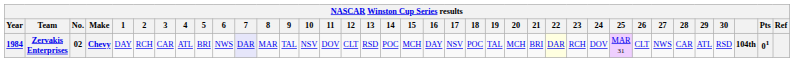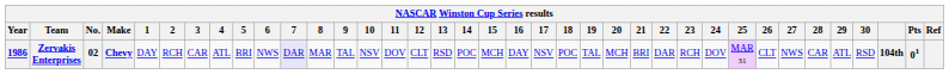 <table class="wikitable" style="text-align:center; font-size:75%">
 <tr>
 <th colspan=45><a href='#'>NASCAR</a> <a href='#'>Winston Cup Series</a> results</th>
 </tr>
 <tr>
 <th>Year</th>
 <th>Team</th>
 <th>No.</th>
 <th>Make</th>
 <th>1</th>
 <th>2</th>
 <th>3</th>
 <th>4</th>
 <th>5</th>
 <th>6</th>
 <th>7</th>
 <th>8</th>
 <th>9</th>
 <th>10</th>
 <th>11</th>
 <th>12</th>
 <th>13</th>
 <th>14</th>
 <th>15</th>
 <th>16</th>
 <th>17</th>
 <th>18</th>
 <th>19</th>
 <th>20</th>
 <th>21</th>
 <th>22</th>
 <th>23</th>
 <th>24</th>
 <th>25</th>
 <th>26</th>
 <th>27</th>
 <th>28</th>
 <th>29</th>
 <th>30</th>
 <th></th>
 <th>Pts</th>
 <th>Ref</th>
 </tr>
 <tr>
-<th><a href='#'>1984</a></th>
+<th><a href='#'>1986</a></th>
 <th><a href='#'>Zervakis Enterprises</a></th>
 <th>02</th>
 <th><a href='#'>Chevy</a></th>
 <td><a href='#'>DAY</a></td>
 <td><a href='#'>RCH</a></td>
 <td><a href='#'>CAR</a></td>
 <td><a href='#'>ATL</a></td>
 <td><a href='#'>BRI</a></td>
 <td><a href='#'>NWS</a></td>
 <td style="background: lavender;"><a href='#'>DAR</a></td>
 <td><a href='#'>MAR</a></td>
 <td><a href='#'>TAL</a></td>
 <td><a href='#'>NSV</a></td>
 <td><a href='#'>DOV</a></td>
 <td><a href='#'>CLT</a></td>
 <td><a href='#'>RSD</a></td>
 <td><a href='#'>POC</a></td>
 <td><a href='#'>MCH</a></td>
 <td><a href='#'>DAY</a></td>
 <td><a href='#'>NSV</a></td>
 <td><a href='#'>POC</a></td>
 <td><a href='#'>TAL</a></td>
 <td><a href='#'>MCH</a></td>
 <td><a href='#'>BRI</a></td>
-<td style="background: lightyellow;"><a href='#'>DAR</a></td>
+<td><a href='#'>DAR</a></td>
 <td><a href='#'>RCH</a></td>
 <td><a href='#'>DOV</a></td>
 <td style="background:#EFCFFF;"><a href='#'>MAR</a><br><small>31</small></td>
 <td><a href='#'>CLT</a></td>
 <td><a href='#'>NWS</a></td>
 <td><a href='#'>CAR</a></td>
 <td><a href='#'>ATL</a></td>
 <td><a href='#'>RSD</a></td>
 <th>104th</th>
 <th>0<sup>1</sup></th>
 <th></th>
 </tr>
 </table>
